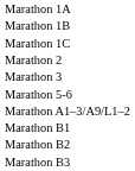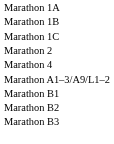 <table>
 <tr>
 <td>Marathon 1A<br></td>
 <td></td>
 <td></td>
 <td></td>
 </tr>
 <tr>
 <td>Marathon 1B<br></td>
 <td></td>
 <td></td>
 <td></td>
 </tr>
 <tr>
 <td>Marathon 1C<br></td>
 <td></td>
 <td></td>
 <td></td>
 </tr>
 <tr>
 <td>Marathon 2<br></td>
 <td></td>
 <td></td>
 <td></td>
 </tr>
 <tr>
-<td>Marathon 3<br></td>
-<td></td>
-<td></td>
-<td></td>
-</tr>
-<tr>
-<td>Marathon 5-6<br></td>
+<td>Marathon 4<br></td>
 <td></td>
 <td></td>
 <td></td>
 </tr>
 <tr>
 <td>Marathon A1–3/A9/L1–2<br></td>
 <td></td>
 <td></td>
 <td></td>
 </tr>
 <tr>
 <td>Marathon B1<br></td>
 <td></td>
 <td></td>
 <td></td>
 </tr>
 <tr>
 <td>Marathon B2<br></td>
 <td></td>
 <td></td>
 <td></td>
 </tr>
 <tr>
 <td>Marathon B3<br></td>
 <td></td>
 <td></td>
 <td></td>
 </tr>
 <tr>
 </tr>
 </table>
